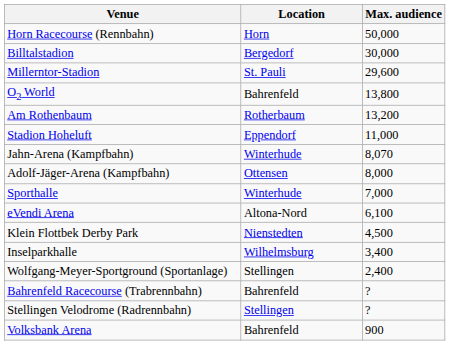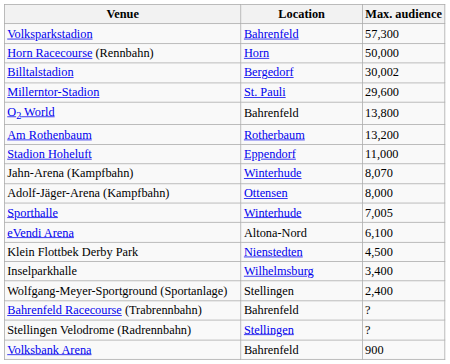 <table class="wikitable">
 <tr>
 <th style="width:300px">Venue</th>
 <th style="width:150px">Location</th>
 <th style="width:100px">Max. audience</th>
+</tr>
+<tr>
+<td> <a href='#'>Volksparkstadion</a></td>
+<td><a href='#'>Bahrenfeld</a></td>
+<td>57,300</td>
 </tr>
 <tr>
 <td> <a href='#'>Horn Racecourse</a> (Rennbahn)</td>
 <td><a href='#'>Horn</a></td>
 <td>50,000</td>
 </tr>
 <tr>
 <td> <a href='#'>Billtalstadion</a></td>
 <td><a href='#'>Bergedorf</a></td>
-<td>30,000</td>
+<td>30,002</td>
 </tr>
 <tr>
 <td> <a href='#'>Millerntor-Stadion</a></td>
 <td><a href='#'>St. Pauli</a></td>
 <td>29,600</td>
 </tr>
 <tr>
 <td>  <a href='#'>O<sub>2</sub> World</a></td>
 <td>Bahrenfeld</td>
 <td>13,800</td>
 </tr>
 <tr>
 <td> <a href='#'>Am Rothenbaum</a></td>
 <td><a href='#'>Rotherbaum</a></td>
 <td>13,200</td>
 </tr>
 <tr>
 <td> <a href='#'>Stadion Hoheluft</a></td>
 <td><a href='#'>Eppendorf</a></td>
 <td>11,000</td>
 </tr>
 <tr>
 <td> Jahn-Arena (Kampfbahn)</td>
 <td><a href='#'>Winterhude</a></td>
 <td>8,070</td>
 </tr>
 <tr>
 <td> Adolf-Jäger-Arena (Kampfbahn)</td>
 <td><a href='#'>Ottensen</a></td>
 <td>8,000</td>
 </tr>
 <tr>
 <td> <a href='#'>Sporthalle</a></td>
 <td><a href='#'>Winterhude</a></td>
-<td>7,000</td>
+<td>7,005</td>
 </tr>
 <tr>
 <td> <a href='#'>eVendi Arena</a></td>
 <td>Altona-Nord</td>
 <td>6,100</td>
 </tr>
 <tr>
 <td> Klein Flottbek Derby Park</td>
 <td><a href='#'>Nienstedten</a></td>
 <td>4,500</td>
 </tr>
 <tr>
 <td> Inselparkhalle</td>
 <td><a href='#'>Wilhelmsburg</a></td>
 <td>3,400</td>
 </tr>
 <tr>
 <td> Wolfgang-Meyer-Sportground (Sportanlage)</td>
 <td>Stellingen</td>
 <td>2,400</td>
 </tr>
 <tr>
 <td> <a href='#'>Bahrenfeld Racecourse</a> (Trabrennbahn)</td>
 <td>Bahrenfeld</td>
 <td>?</td>
 </tr>
 <tr>
 <td> Stellingen Velodrome (Radrennbahn)</td>
 <td><a href='#'>Stellingen</a></td>
 <td>?</td>
 </tr>
 <tr>
 <td>  <a href='#'>Volksbank Arena</a></td>
 <td>Bahrenfeld</td>
 <td>900</td>
 </tr>
 </table>
